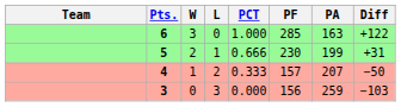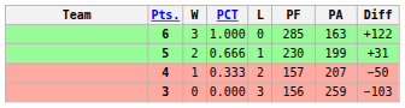 <table class=wikitable>
 <tr align=center>
 <th width=150px>Team</th>
 <th width=30px><a href='#'>Pts.</a></th>
 <th width=20px>W</th>
+<th><a href='#'>PCT</a></th>
 <th width=20px>L</th>
-<th><a href='#'>PCT</a></th>
 <th width=40px>PF</th>
 <th width=40px>PA</th>
 <th width=40px>Diff</th>
 </tr>
 <tr align=center bgcolor="#98fb98">
 <td align=left></td>
 <td><strong>6</strong></td>
 <td>3</td>
+<td>1.000</td>
 <td>0</td>
-<td>1.000</td>
 <td>285</td>
 <td>163</td>
 <td>+122</td>
 </tr>
 <tr align=center bgcolor="#98fb98">
 <td align=left></td>
 <td><strong>5</strong></td>
 <td>2</td>
+<td>0.666</td>
 <td>1</td>
-<td>0.666</td>
 <td>230</td>
 <td>199</td>
 <td>+31</td>
 </tr>
 <tr align=center bgcolor="ffaaa">
 <td align=left></td>
 <td><strong>4</strong></td>
 <td>1</td>
+<td>0.333</td>
 <td>2</td>
-<td>0.333</td>
 <td>157</td>
 <td>207</td>
 <td>−50</td>
 </tr>
 <tr align=center bgcolor="ffaaa">
 <td align=left></td>
 <td><strong>3</strong></td>
 <td>0</td>
+<td>0.000</td>
 <td>3</td>
-<td>0.000</td>
 <td>156</td>
 <td>259</td>
 <td>−103</td>
 </tr>
 </table>
